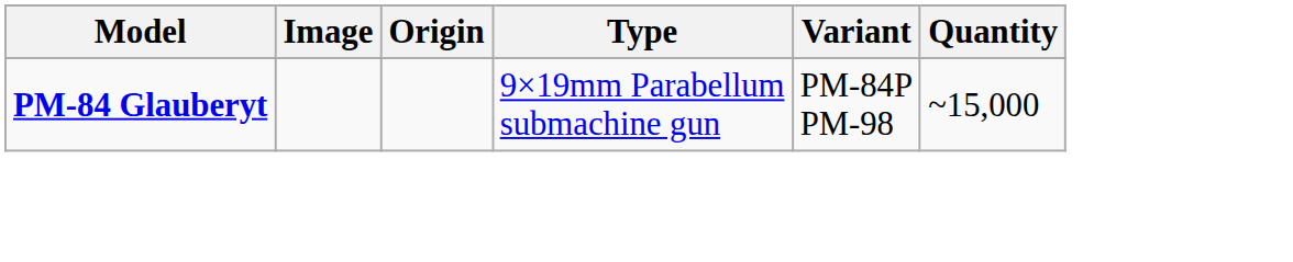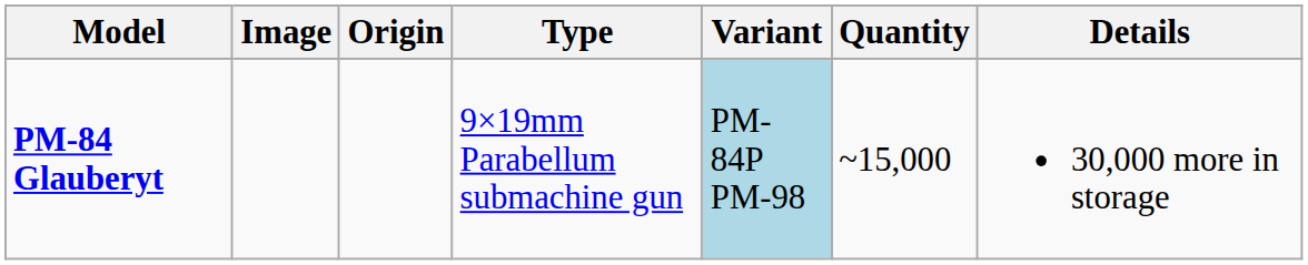 <table class="wikitable">
 <tr>
 <th>Model</th>
 <th>Image</th>
 <th>Origin</th>
 <th>Type</th>
 <th>Variant</th>
 <th>Quantity</th>
+<th>Details</th>
 </tr>
 <tr>
 <td><a href='#'><strong>PM-84 Glauberyt</strong></a></td>
 <td></td>
 <td><small></small></td>
 <td><a href='#'>9×19mm Parabellum</a><br><a href='#'>submachine gun</a></td>
-<td>PM-84P<br>PM-98</td>
+<td style="background: lightblue;">PM-84P<br>PM-98</td>
 <td>~15,000</td>
+<td><br><ul><li>30,000 more in storage</li></ul></td>
 </tr>
 </table>
